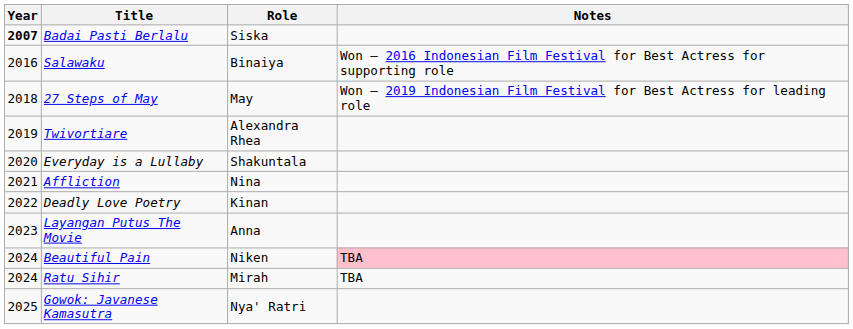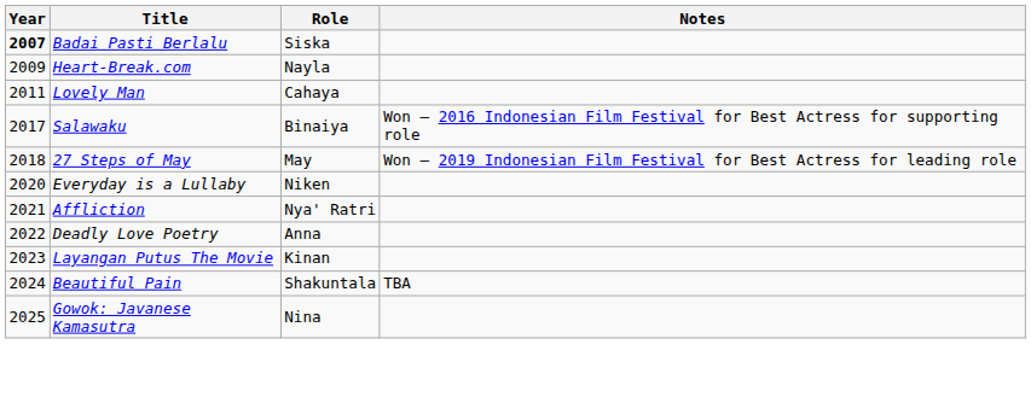 <table class="wikitable">
 <tr>
 <th>Year</th>
 <th>Title</th>
 <th>Role</th>
 <th>Notes</th>
 </tr>
 <tr>
 <td><strong>2007</strong></td>
 <td><em><a href='#'>Badai Pasti Berlalu</a></em></td>
 <td>Siska</td>
 <td></td>
 </tr>
 <tr>
-<td>2016</td>
+<td>2009</td>
+<td><em><a href='#'>Heart-Break.com</a></em></td>
+<td>Nayla</td>
+<td></td>
+</tr>
+<tr>
+<td>2011</td>
+<td><em><a href='#'>Lovely Man</a></em></td>
+<td>Cahaya</td>
+<td></td>
+</tr>
+<tr>
+<td>2017</td>
 <td><em><a href='#'>Salawaku</a></em></td>
 <td>Binaiya</td>
 <td>Won – <a href='#'>2016 Indonesian Film Festival</a> for Best Actress for supporting role</td>
 </tr>
 <tr>
 <td>2018</td>
 <td><em><a href='#'>27 Steps of May</a></em></td>
 <td>May</td>
 <td>Won – <a href='#'>2019 Indonesian Film Festival</a> for Best Actress for leading role</td>
 </tr>
 <tr>
-<td>2019</td>
-<td><em><a href='#'>Twivortiare</a></em></td>
-<td>Alexandra Rhea</td>
-<td></td>
-</tr>
-<tr>
 <td>2020</td>
 <td><em>Everyday is a Lullaby</em></td>
-<td>Shakuntala</td>
+<td>Niken</td>
 <td></td>
 </tr>
 <tr>
 <td>2021</td>
 <td><em><a href='#'>Affliction</a></em></td>
-<td>Nina</td>
+<td>Nya' Ratri</td>
 <td></td>
 </tr>
 <tr>
 <td>2022</td>
 <td><em>Deadly Love Poetry</em></td>
-<td>Kinan</td>
+<td>Anna</td>
 <td></td>
 </tr>
 <tr>
 <td>2023</td>
 <td><em><a href='#'>Layangan Putus The Movie</a></em></td>
-<td>Anna</td>
+<td>Kinan</td>
 <td></td>
 </tr>
 <tr>
 <td>2024</td>
 <td><em><a href='#'>Beautiful Pain</a></em></td>
-<td>Niken</td>
-<td style="background: pink;">TBA</td>
-</tr>
-<tr>
-<td>2024</td>
-<td><em><a href='#'>Ratu Sihir</a></em></td>
-<td>Mirah</td>
+<td>Shakuntala</td>
 <td>TBA</td>
 </tr>
 <tr>
 <td>2025</td>
 <td><em><a href='#'>Gowok: Javanese Kamasutra</a></em></td>
-<td>Nya' Ratri</td>
+<td>Nina</td>
 <td></td>
 </tr>
 </table>
